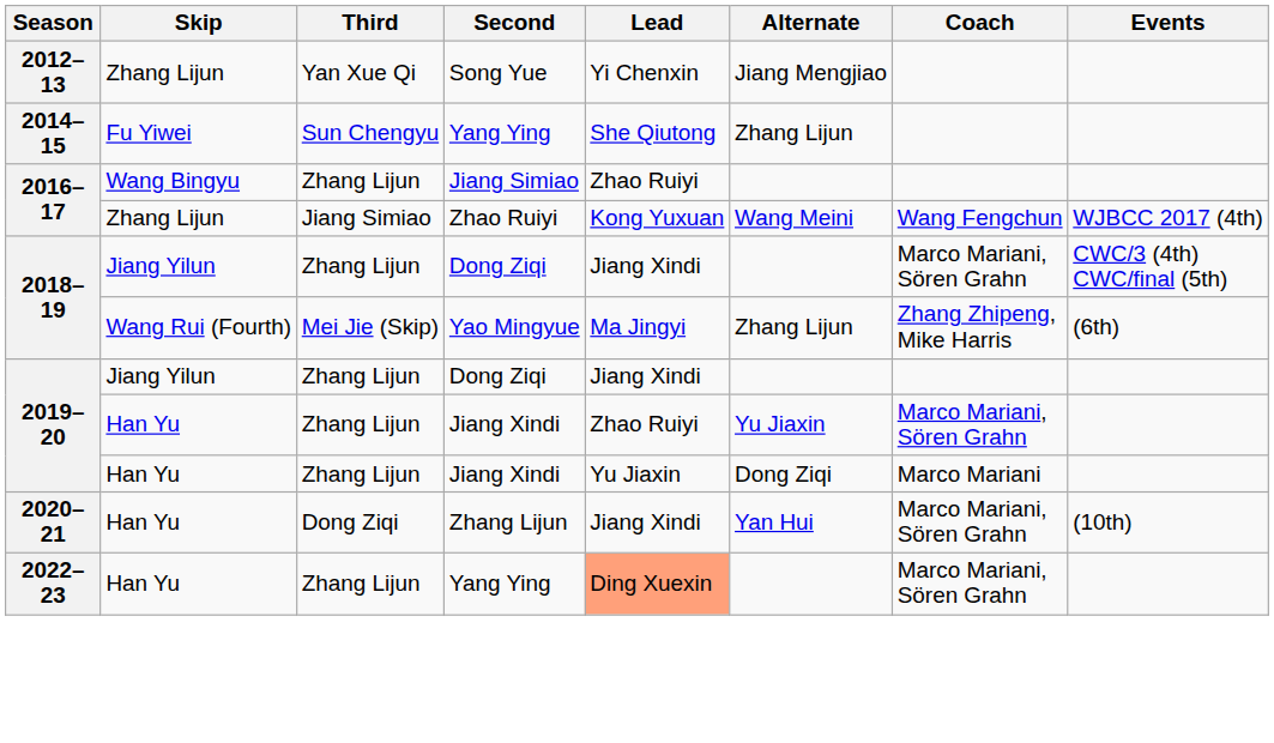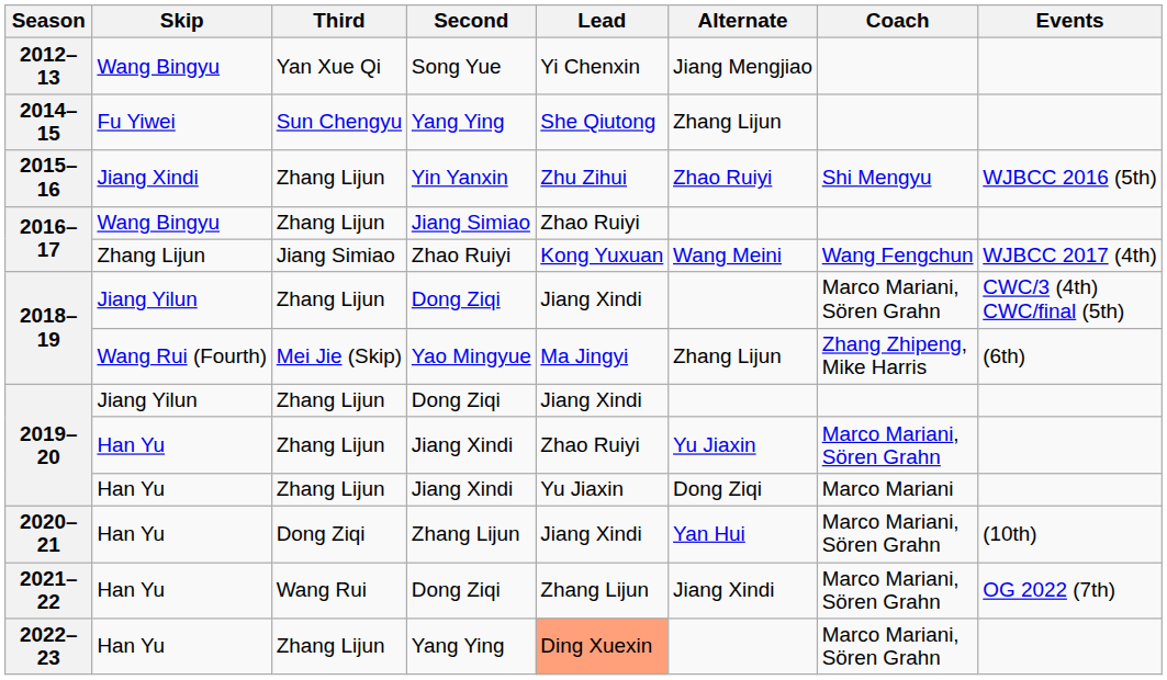 <table class="wikitable">
 <tr>
 <th scope="col" width=60>Season</th>
 <th scope="col">Skip</th>
 <th scope="col">Third</th>
 <th scope="col">Second</th>
 <th scope="col">Lead</th>
 <th scope="col">Alternate</th>
 <th scope="col">Coach</th>
 <th scope="col">Events</th>
 </tr>
 <tr>
 <th scope="row">2012–13</th>
-<td>Zhang Lijun</td>
+<td><a href='#'>Wang Bingyu</a></td>
 <td>Yan Xue Qi</td>
 <td>Song Yue</td>
 <td>Yi Chenxin</td>
 <td>Jiang Mengjiao</td>
 <td></td>
 <td></td>
 </tr>
 <tr>
 <th scope="row">2014–15</th>
 <td><a href='#'>Fu Yiwei</a></td>
 <td><a href='#'>Sun Chengyu</a></td>
 <td><a href='#'>Yang Ying</a></td>
 <td><a href='#'>She Qiutong</a></td>
 <td>Zhang Lijun</td>
 <td></td>
 <td></td>
+</tr>
+<tr>
+<th scope="row">2015–16</th>
+<td><a href='#'>Jiang Xindi</a></td>
+<td>Zhang Lijun</td>
+<td><a href='#'>Yin Yanxin</a></td>
+<td><a href='#'>Zhu Zihui</a></td>
+<td><a href='#'>Zhao Ruiyi</a></td>
+<td><a href='#'>Shi Mengyu</a></td>
+<td><a href='#'>WJBCC 2016</a> (5th)</td>
 </tr>
 <tr>
 <th scope="row" rowspan=2>2016–17</th>
 <td><a href='#'>Wang Bingyu</a></td>
 <td>Zhang Lijun</td>
 <td><a href='#'>Jiang Simiao</a></td>
 <td>Zhao Ruiyi</td>
 <td></td>
 <td></td>
 <td></td>
 </tr>
 <tr>
 <td>Zhang Lijun</td>
 <td>Jiang Simiao</td>
 <td>Zhao Ruiyi</td>
 <td><a href='#'>Kong Yuxuan</a></td>
 <td><a href='#'>Wang Meini</a></td>
 <td><a href='#'>Wang Fengchun</a></td>
 <td><a href='#'>WJBCC 2017</a> (4th)</td>
 </tr>
 <tr>
 <th scope="row" rowspan=2>2018–19</th>
 <td><a href='#'>Jiang Yilun</a></td>
 <td>Zhang Lijun</td>
 <td><a href='#'>Dong Ziqi</a></td>
 <td>Jiang Xindi</td>
 <td></td>
 <td>Marco Mariani, <br> Sören Grahn</td>
 <td><a href='#'>CWC/3</a> (4th)<br><a href='#'>CWC/final</a> (5th)</td>
 </tr>
 <tr>
 <td><a href='#'>Wang Rui</a> (Fourth)</td>
 <td><a href='#'>Mei Jie</a> (Skip)</td>
 <td><a href='#'>Yao Mingyue</a></td>
 <td><a href='#'>Ma Jingyi</a></td>
 <td>Zhang Lijun</td>
 <td><a href='#'>Zhang Zhipeng</a>,<br>Mike Harris</td>
 <td> (6th)</td>
 </tr>
 <tr>
 <th scope="row" rowspan=3>2019–20</th>
 <td>Jiang Yilun</td>
 <td>Zhang Lijun</td>
 <td>Dong Ziqi</td>
 <td>Jiang Xindi</td>
 <td></td>
 <td></td>
 <td></td>
 </tr>
 <tr>
 <td><a href='#'>Han Yu</a></td>
 <td>Zhang Lijun</td>
 <td>Jiang Xindi</td>
 <td>Zhao Ruiyi</td>
 <td><a href='#'>Yu Jiaxin</a></td>
 <td><a href='#'>Marco Mariani</a>,<br><a href='#'>Sören Grahn</a></td>
 <td> </td>
 </tr>
 <tr>
 <td>Han Yu</td>
 <td>Zhang Lijun</td>
 <td>Jiang Xindi</td>
 <td>Yu Jiaxin</td>
 <td>Dong Ziqi</td>
 <td>Marco Mariani</td>
 <td></td>
 </tr>
 <tr>
 <th scope="row">2020–21</th>
 <td>Han Yu</td>
 <td>Dong Ziqi</td>
 <td>Zhang Lijun</td>
 <td>Jiang Xindi</td>
 <td><a href='#'>Yan Hui</a></td>
 <td>Marco Mariani,<br>Sören Grahn</td>
 <td> (10th)</td>
 </tr>
 <tr>
+<th scope="row">2021–22</th>
+<td>Han Yu</td>
+<td>Wang Rui</td>
+<td>Dong Ziqi</td>
+<td>Zhang Lijun</td>
+<td>Jiang Xindi</td>
+<td>Marco Mariani, <br> Sören Grahn</td>
+<td><a href='#'>OG 2022</a> (7th)</td>
+</tr>
+<tr>
 <th scope="row">2022–23</th>
 <td>Han Yu</td>
 <td>Zhang Lijun</td>
 <td>Yang Ying</td>
 <td style="background: lightsalmon;">Ding Xuexin</td>
 <td></td>
 <td>Marco Mariani, <br> Sören Grahn</td>
 <td></td>
 </tr>
 </table>
